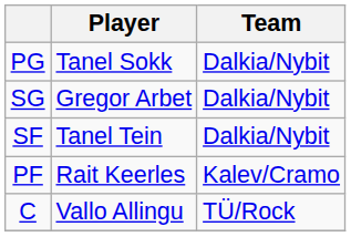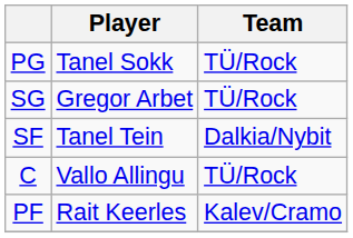 <table class="wikitable">
 <tr>
 <th align="center"></th>
 <th>Player</th>
 <th>Team</th>
 </tr>
 <tr>
 <td align="center"><a href='#'>PG</a></td>
 <td> <a href='#'>Tanel Sokk</a></td>
-<td><a href='#'>Dalkia/Nybit</a></td>
+<td><a href='#'>TÜ/Rock</a></td>
 </tr>
 <tr>
 <td align="center"><a href='#'>SG</a></td>
 <td> <a href='#'>Gregor Arbet</a></td>
-<td><a href='#'>Dalkia/Nybit</a></td>
+<td><a href='#'>TÜ/Rock</a></td>
 </tr>
 <tr>
 <td align="center"><a href='#'>SF</a></td>
 <td> <a href='#'>Tanel Tein</a></td>
 <td><a href='#'>Dalkia/Nybit</a></td>
 </tr>
 <tr>
+<td align="center"><a href='#'>C</a></td>
+<td> <a href='#'>Vallo Allingu</a></td>
+<td><a href='#'>TÜ/Rock</a></td>
+</tr>
+<tr>
 <td align="center"><a href='#'>PF</a></td>
 <td> <a href='#'>Rait Keerles</a></td>
 <td><a href='#'>Kalev/Cramo</a></td>
 </tr>
 <tr>
-<td align="center"><a href='#'>C</a></td>
-<td> <a href='#'>Vallo Allingu</a></td>
-<td><a href='#'>TÜ/Rock</a></td>
-</tr>
-<tr>
 </tr>
 </table>
